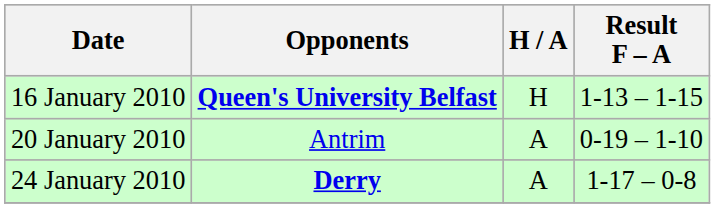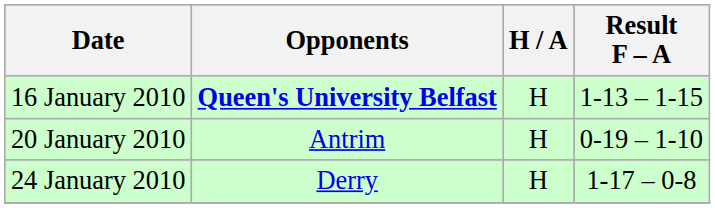 <table class="wikitable" style="text-align:center">
 <tr>
 <th>Date</th>
 <th>Opponents</th>
 <th>H / A</th>
 <th>Result<br>F – A</th>
 </tr>
 <tr bgcolor="#CCFFCC">
 <td>16 January 2010</td>
 <td><strong><a href='#'>Queen's University Belfast</a></strong></td>
 <td>H</td>
 <td>1-13 – 1-15</td>
 </tr>
 <tr bgcolor="#CCFFCC">
 <td>20 January 2010</td>
 <td><a href='#'>Antrim</a></td>
-<td>A</td>
+<td>H</td>
 <td>0-19 – 1-10</td>
 </tr>
 <tr bgcolor="#CCFFCC">
 <td>24 January 2010</td>
-<td><strong><a href='#'>Derry</a></strong></td>
-<td>A</td>
+<td><a href='#'>Derry</a></td>
+<td>H</td>
 <td>1-17 – 0-8</td>
 </tr>
 <tr>
 </tr>
 </table>
